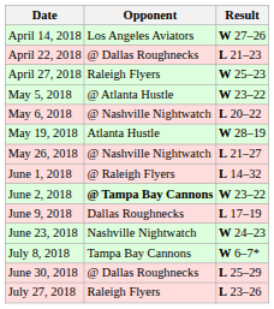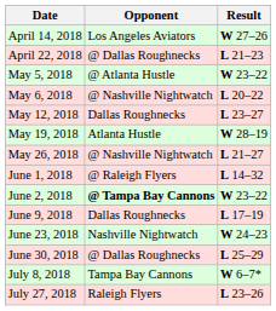 <table class="wikitable">
 <tr>
 <th>Date</th>
 <th>Opponent</th>
 <th>Result</th>
 </tr>
 <tr style="background: #ddffdd">
 <td>April 14, 2018</td>
 <td>Los Angeles Aviators</td>
 <td><strong>W</strong> 27–26</td>
 </tr>
 <tr style="background: #ffdddd">
 <td>April 22, 2018</td>
 <td>@ Dallas Roughnecks</td>
 <td><strong>L</strong> 21–23</td>
 </tr>
 <tr style="background: #ddffdd">
-<td>April 27, 2018</td>
-<td>Raleigh Flyers</td>
-<td><strong>W</strong> 25–23</td>
-</tr>
-<tr style="background: #ddffdd">
 <td>May 5, 2018</td>
 <td>@ Atlanta Hustle</td>
 <td><strong>W</strong> 23–22</td>
 </tr>
 <tr style="background: #ffdddd">
 <td>May 6, 2018</td>
 <td>@ Nashville Nightwatch</td>
 <td><strong>L</strong> 20–22</td>
+</tr>
+<tr style="background: #ffdddd">
+<td>May 12, 2018</td>
+<td>Dallas Roughnecks</td>
+<td><strong>L</strong> 23–27</td>
 </tr>
 <tr style="background: #ddffdd">
 <td>May 19, 2018</td>
 <td>Atlanta Hustle</td>
 <td><strong>W</strong> 28–19</td>
 </tr>
 <tr style="background: #ffdddd">
 <td>May 26, 2018</td>
 <td>@ Nashville Nightwatch</td>
 <td><strong>L</strong> 21–27</td>
 </tr>
 <tr style="background: #ffdddd">
 <td>June 1, 2018</td>
 <td>@ Raleigh Flyers</td>
 <td><strong>L</strong> 14–32</td>
 </tr>
 <tr style="background: #ddffdd">
 <td>June 2, 2018</td>
 <td><strong>@ Tampa Bay Cannons</strong></td>
 <td><strong>W</strong> 23–22</td>
 </tr>
 <tr style="background: #ffdddd">
 <td>June 9, 2018</td>
 <td>Dallas Roughnecks</td>
 <td><strong>L</strong> 17–19</td>
 </tr>
 <tr style="background: #ddffdd">
 <td>June 23, 2018</td>
 <td>Nashville Nightwatch</td>
 <td><strong>W</strong> 24–23</td>
 </tr>
+<tr style="background: #ffdddd">
+<td>June 30, 2018</td>
+<td>@ Dallas Roughnecks</td>
+<td><strong>L</strong> 25–29</td>
+</tr>
 <tr style="background: #ddffdd">
 <td>July 8, 2018</td>
 <td>Tampa Bay Cannons</td>
 <td><strong>W</strong> 6–7*</td>
-</tr>
-<tr style="background: #ffdddd">
-<td>June 30, 2018</td>
-<td>@ Dallas Roughnecks</td>
-<td><strong>L</strong> 25–29</td>
 </tr>
 <tr style="background: #ffdddd">
 <td>July 27, 2018</td>
 <td>Raleigh Flyers</td>
 <td><strong>L</strong> 23–26</td>
 </tr>
 </table>
